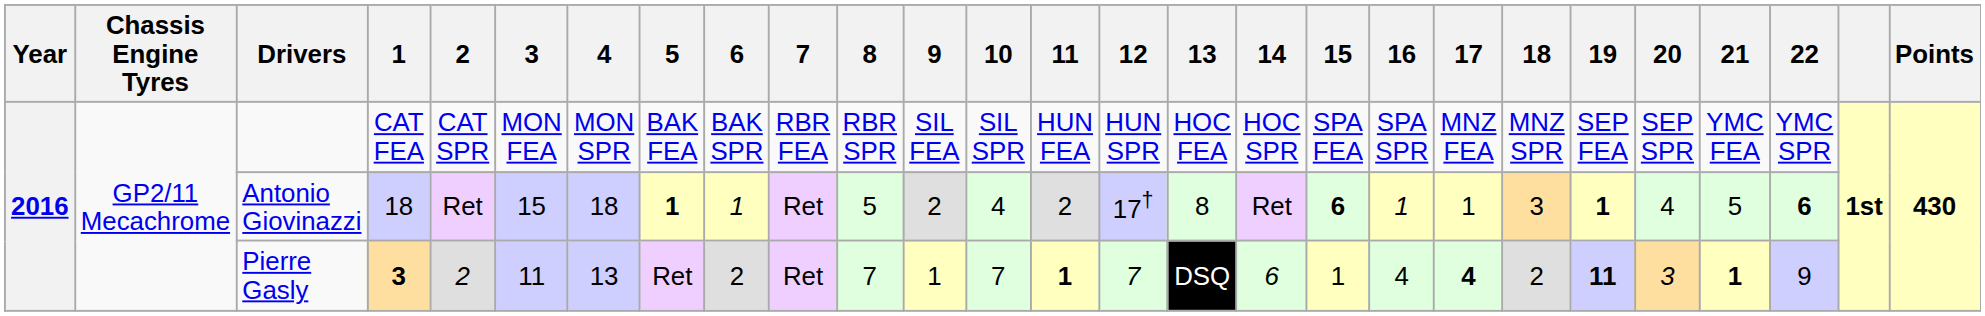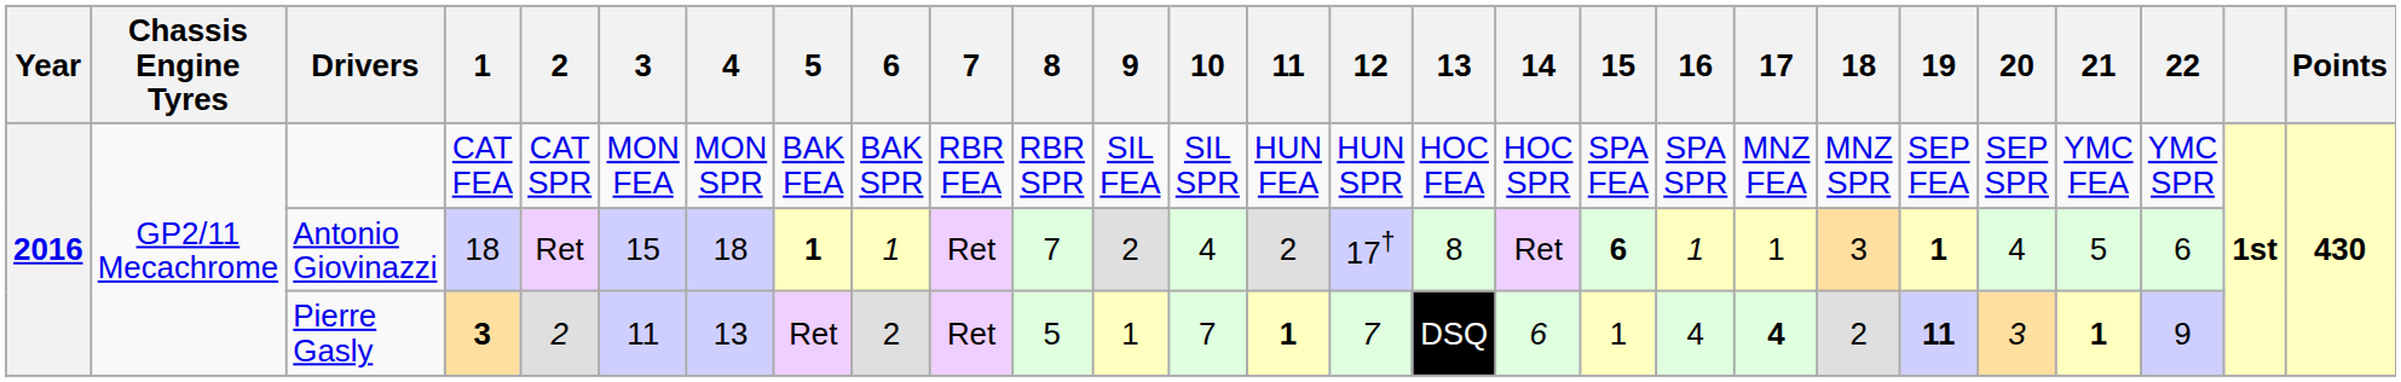 <table class="wikitable" style="text-align:center; font-size:85%">
 <tr>
 <th>Year</th>
 <th>Chassis<br>Engine<br>Tyres</th>
 <th>Drivers</th>
 <th>1</th>
 <th>2</th>
 <th>3</th>
 <th>4</th>
 <th>5</th>
 <th>6</th>
 <th>7</th>
 <th>8</th>
 <th>9</th>
 <th>10</th>
 <th>11</th>
 <th>12</th>
 <th>13</th>
 <th>14</th>
 <th>15</th>
 <th>16</th>
 <th>17</th>
 <th>18</th>
 <th>19</th>
 <th>20</th>
 <th>21</th>
 <th>22</th>
 <th></th>
 <th>Points</th>
 </tr>
 <tr>
 <th rowspan=3><a href='#'>2016</a></th>
 <td rowspan=3><a href='#'>GP2/11</a><br><a href='#'>Mecachrome</a><br></td>
 <td></td>
 <td><a href='#'>CAT<br>FEA</a></td>
 <td><a href='#'>CAT<br>SPR</a></td>
 <td><a href='#'>MON<br>FEA</a></td>
 <td><a href='#'>MON<br>SPR</a></td>
 <td><a href='#'>BAK<br>FEA</a></td>
 <td><a href='#'>BAK<br>SPR</a></td>
 <td><a href='#'>RBR<br>FEA</a></td>
 <td><a href='#'>RBR<br>SPR</a></td>
 <td><a href='#'>SIL<br>FEA</a></td>
 <td><a href='#'>SIL<br>SPR</a></td>
 <td><a href='#'>HUN<br>FEA</a></td>
 <td><a href='#'>HUN<br>SPR</a></td>
 <td><a href='#'>HOC<br>FEA</a></td>
 <td><a href='#'>HOC<br>SPR</a></td>
 <td><a href='#'>SPA<br>FEA</a></td>
 <td><a href='#'>SPA<br>SPR</a></td>
 <td><a href='#'>MNZ<br>FEA</a></td>
 <td><a href='#'>MNZ<br>SPR</a></td>
 <td><a href='#'>SEP<br>FEA</a></td>
 <td><a href='#'>SEP<br>SPR</a></td>
 <td><a href='#'>YMC<br>FEA</a></td>
 <td><a href='#'>YMC<br>SPR</a></td>
 <th rowspan=3 style="background:#FFFFBF;">1st</th>
 <th rowspan=3 style="background:#FFFFBF;">430</th>
 </tr>
 <tr>
 <td align=left> <a href='#'>Antonio Giovinazzi</a></td>
 <td style="background:#CFCFFF;">18</td>
 <td style="background:#EFCFFF;">Ret</td>
 <td style="background:#CFCFFF;">15</td>
 <td style="background:#CFCFFF;">18</td>
 <td style="background:#FFFFBF;"><strong>1</strong></td>
 <td style="background:#FFFFBF;"><em>1</em></td>
 <td style="background:#EFCFFF;">Ret</td>
-<td style="background:#DFFFDF;">5</td>
+<td style="background:#DFFFDF;">7</td>
 <td style="background:#DFDFDF;">2</td>
 <td style="background:#DFFFDF;">4</td>
 <td style="background:#DFDFDF;">2</td>
 <td style="background:#CFCFFF;">17<sup>†</sup></td>
 <td style="background:#DFFFDF;">8</td>
 <td style="background:#EFCFFF;">Ret</td>
 <td style="background:#DFFFDF;"><strong>6</strong></td>
 <td style="background:#FFFFBF;"><em>1</em></td>
 <td style="background:#FFFFBF;">1</td>
 <td style="background:#FFDF9F;">3</td>
 <td style="background:#FFFFBF;"><strong>1</strong></td>
 <td style="background:#DFFFDF;">4</td>
 <td style="background:#DFFFDF;">5</td>
-<td style="background:#DFFFDF;"><strong>6</strong></td>
+<td style="background:#DFFFDF;">6</td>
 </tr>
 <tr>
 <td align=left> <a href='#'>Pierre Gasly</a></td>
 <td style="background:#FFDF9F;"><strong>3</strong></td>
 <td style="background:#DFDFDF;"><em>2</em></td>
 <td style="background:#CFCFFF;">11</td>
 <td style="background:#CFCFFF;">13</td>
 <td style="background:#EFCFFF;">Ret</td>
 <td style="background:#DFDFDF;">2</td>
 <td style="background:#EFCFFF;">Ret</td>
-<td style="background:#DFFFDF;">7</td>
+<td style="background:#DFFFDF;">5</td>
 <td style="background:#FFFFBF;">1</td>
 <td style="background:#DFFFDF;">7</td>
 <td style="background:#FFFFBF;"><strong>1</strong></td>
 <td style="background:#DFFFDF;"><em>7</em></td>
 <td style="background:#000000; color:white">DSQ</td>
 <td style="background:#DFFFDF;"><em>6</em></td>
 <td style="background:#FFFFBF;">1</td>
 <td style="background:#DFFFDF;">4</td>
 <td style="background:#DFFFDF;"><strong>4</strong></td>
 <td style="background:#DFDFDF;">2</td>
 <td style="background:#CFCFFF;"><strong>11</strong></td>
 <td style="background:#FFDF9F;"><em>3</em></td>
 <td style="background:#FFFFBF;"><strong>1</strong></td>
 <td style="background:#CFCFFF;">9</td>
 </tr>
 </table>
